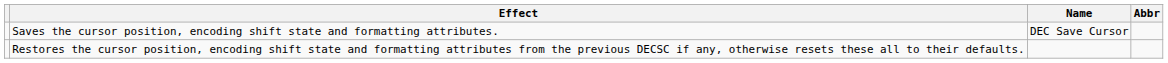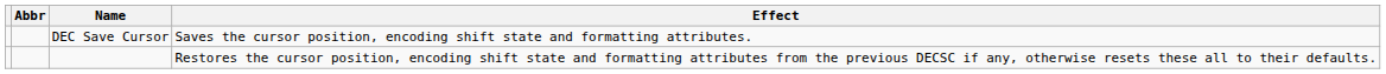 <table class="wikitable">
 <tr>
 <th></th>
+<th>Abbr</th>
+<th>Name</th>
 <th>Effect</th>
-<th>Name</th>
-<th>Abbr</th>
 </tr>
 <tr id=DECSC>
 <td></td>
+<td></td>
+<td>DEC Save Cursor</td>
 <td>Saves the cursor position, encoding shift state and formatting attributes.</td>
-<td>DEC Save Cursor</td>
-<td></td>
 </tr>
 <tr id=DECRC>
 <td></td>
-<td>Restores the cursor position, encoding shift state and formatting attributes from the previous DECSC if any, otherwise resets these all to their defaults.</td>
 <td></td>
 <td></td>
+<td>Restores the cursor position, encoding shift state and formatting attributes from the previous DECSC if any, otherwise resets these all to their defaults.</td>
 </tr>
 </table>
